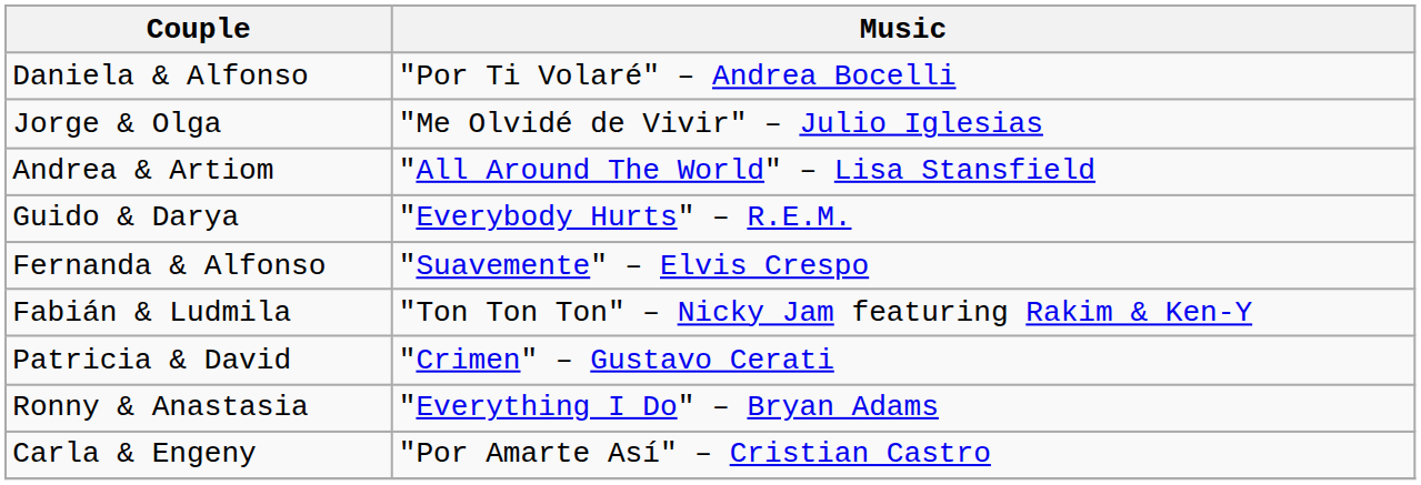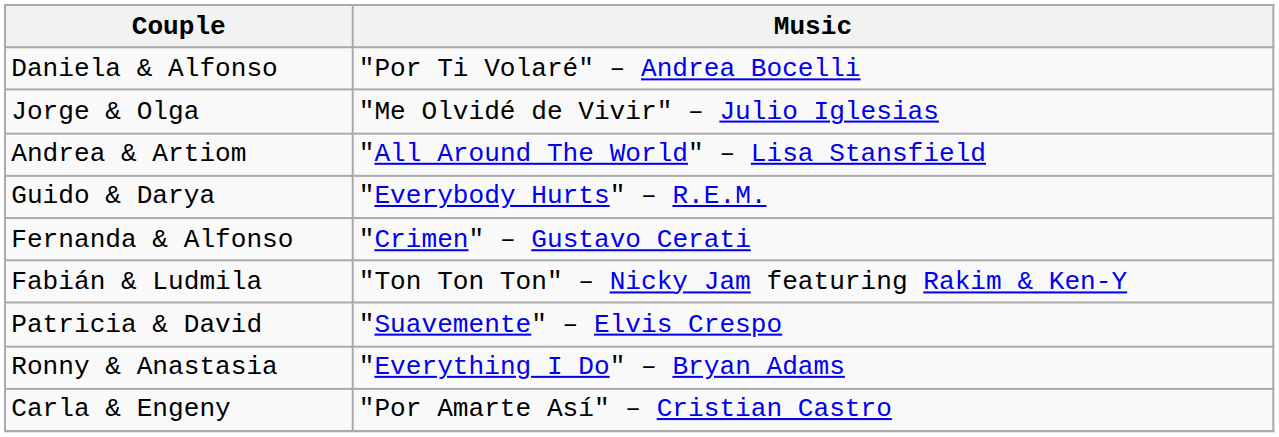 <table class="wikitable" width="50%">
 <tr>
 <th>Couple</th>
 <th>Music</th>
 </tr>
 <tr>
 <td>Daniela & Alfonso</td>
 <td>"Por Ti Volaré" – <a href='#'>Andrea Bocelli</a></td>
 </tr>
 <tr>
 <td>Jorge & Olga</td>
 <td>"Me Olvidé de Vivir" – <a href='#'>Julio Iglesias</a></td>
 </tr>
 <tr>
 <td>Andrea & Artiom</td>
 <td>"<a href='#'>All Around The World</a>" – <a href='#'>Lisa Stansfield</a></td>
 </tr>
 <tr>
 <td>Guido & Darya</td>
 <td>"<a href='#'>Everybody Hurts</a>" – <a href='#'>R.E.M.</a></td>
 </tr>
 <tr>
 <td>Fernanda & Alfonso</td>
-<td>"<a href='#'>Suavemente</a>" – <a href='#'>Elvis Crespo</a></td>
+<td>"<a href='#'>Crimen</a>" – <a href='#'>Gustavo Cerati</a></td>
 </tr>
 <tr>
 <td>Fabián & Ludmila</td>
 <td>"Ton Ton Ton" – <a href='#'>Nicky Jam</a> featuring <a href='#'>Rakim & Ken-Y</a></td>
 </tr>
 <tr>
 <td>Patricia & David</td>
-<td>"<a href='#'>Crimen</a>" – <a href='#'>Gustavo Cerati</a></td>
+<td>"<a href='#'>Suavemente</a>" – <a href='#'>Elvis Crespo</a></td>
 </tr>
 <tr>
 <td>Ronny & Anastasia</td>
 <td>"<a href='#'>Everything I Do</a>" – <a href='#'>Bryan Adams</a></td>
 </tr>
 <tr>
 <td>Carla & Engeny</td>
 <td>"Por Amarte Así" – <a href='#'>Cristian Castro</a></td>
 </tr>
 <tr>
 </tr>
 </table>
